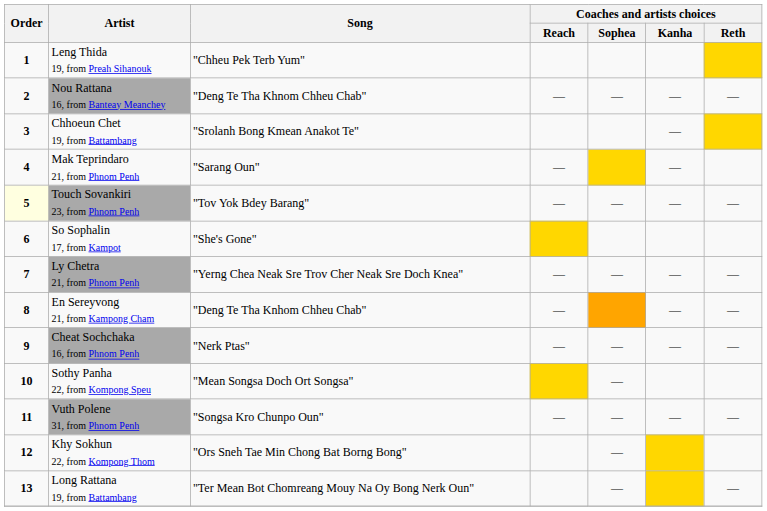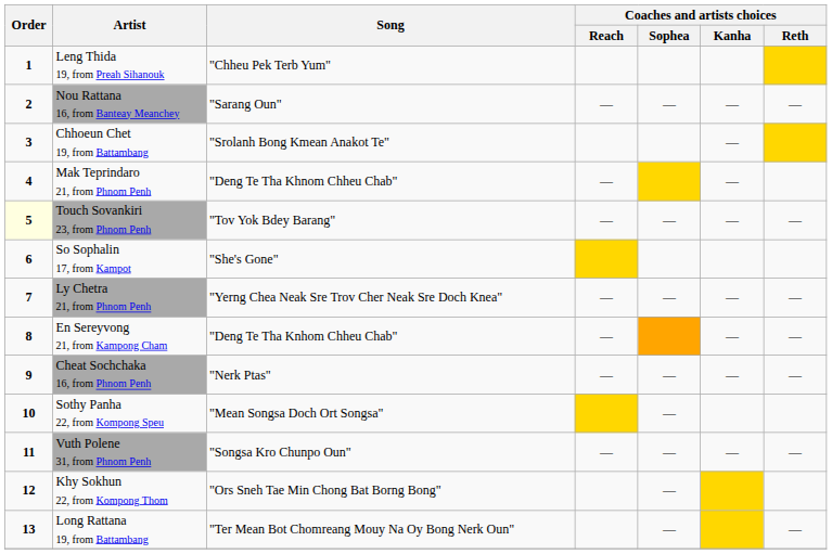 <table class="wikitable" style="width:80%;">
 <tr>
 <th rowspan=2>Order</th>
 <th rowspan=2>Artist</th>
 <th rowspan=2>Song</th>
 <th colspan=4>Coaches and artists choices</th>
 </tr>
 <tr>
 <th width="70">Reach</th>
 <th width="70">Sophea</th>
 <th width="70">Kanha</th>
 <th width="70">Reth</th>
 </tr>
 <tr>
 <td align="center"><strong>1</strong></td>
 <td>Leng Thida<br><sub>19, from <a href='#'>Preah Sihanouk</a></sub></td>
 <td>"Chheu Pek Terb Yum"</td>
 <td style=";text-align:center;"></td>
 <td style=";text-align:center;"></td>
 <td style=";text-align:center;"></td>
 <td style="background:gold;text-align:center;"></td>
 </tr>
 <tr>
 <td align="center"><strong>2</strong></td>
 <td style="background:darkgrey;text-align:left;">Nou Rattana<br><sub>16, from <a href='#'>Banteay Meanchey</a></sub></td>
-<td>"Deng Te Tha Khnom Chheu Chab"</td>
+<td>"Sarang Oun"</td>
 <td align="center">—</td>
 <td align="center">—</td>
 <td align="center">—</td>
 <td align="center">—</td>
 </tr>
 <tr>
 <td align="center"><strong>3</strong></td>
 <td>Chhoeun Chet<br><sub>19, from <a href='#'>Battambang</a></sub></td>
 <td>"Srolanh Bong Kmean Anakot Te"</td>
 <td style=";text-align:center;"></td>
 <td style=";text-align:center;"></td>
 <td align="center">—</td>
 <td style="background:gold;text-align:center;"></td>
 </tr>
 <tr>
 <td align="center"><strong>4</strong></td>
 <td>Mak Teprindaro<br><sub>21, from <a href='#'>Phnom Penh</a></sub></td>
-<td>"Sarang Oun"</td>
+<td>"Deng Te Tha Khnom Chheu Chab"</td>
 <td align="center">—</td>
 <td style="background:gold;text-align:center;"></td>
 <td align="center">—</td>
 <td style=";text-align:center;"></td>
 </tr>
 <tr>
 <td align="center" style="background: lightyellow;"><strong>5</strong></td>
 <td style="background:darkgrey;text-align:left;">Touch Sovankiri<br><sub>23, from <a href='#'>Phnom Penh</a></sub></td>
 <td>"Tov Yok Bdey Barang"</td>
 <td align="center">—</td>
 <td align="center">—</td>
 <td align="center">—</td>
 <td align="center">—</td>
 </tr>
 <tr>
 <td align="center"><strong>6</strong></td>
 <td>So Sophalin<br><sub>17, from <a href='#'>Kampot</a></sub></td>
 <td>"She's Gone"</td>
 <td style="background:gold;text-align:center;"></td>
 <td style=";text-align:center;"></td>
 <td style=";text-align:center;"></td>
 <td style=";text-align:center;"></td>
 </tr>
 <tr>
 <td align="center"><strong>7</strong></td>
 <td style="background:darkgrey;text-align:left;">Ly Chetra<br><sub>21, from <a href='#'>Phnom Penh</a></sub></td>
 <td>"Yerng Chea Neak Sre Trov Cher Neak Sre Doch Knea"</td>
 <td align="center">—</td>
 <td align="center">—</td>
 <td align="center">—</td>
 <td align="center">—</td>
 </tr>
 <tr>
 <td align="center"><strong>8</strong></td>
 <td>En Sereyvong<br><sub>21, from <a href='#'>Kampong Cham</a></sub></td>
 <td>"Deng Te Tha Knhom Chheu Chab"</td>
 <td align="center">—</td>
 <td style=";background:orange;text-align:center;"></td>
 <td align="center">—</td>
 <td align="center">—</td>
 </tr>
 <tr>
 <td align="center"><strong>9</strong></td>
 <td style="background:darkgrey;text-align:left;">Cheat Sochchaka<br><sub>16, from <a href='#'>Phnom Penh</a></sub></td>
 <td>"Nerk Ptas"</td>
 <td align="center">—</td>
 <td align="center">—</td>
 <td align="center">—</td>
 <td align="center">—</td>
 </tr>
 <tr>
 <td align="center"><strong>10</strong></td>
 <td>Sothy Panha<br><sub>22, from <a href='#'>Kompong Speu</a></sub></td>
 <td>"Mean Songsa Doch Ort Songsa"</td>
 <td style="background:gold;text-align:center;"></td>
 <td align="center">—</td>
 <td style=";text-align:center;"></td>
 <td style=";text-align:center;"></td>
 </tr>
 <tr>
 <td align="center"><strong>11</strong></td>
 <td style="background:darkgrey;text-align:left;">Vuth Polene<br><sub>31, from <a href='#'>Phnom Penh</a></sub></td>
 <td>"Songsa Kro Chunpo Oun"</td>
 <td align="center">—</td>
 <td align="center">—</td>
 <td align="center">—</td>
 <td align="center">—</td>
 </tr>
 <tr>
 <td align="center"><strong>12</strong></td>
 <td>Khy Sokhun<br><sub>22, from <a href='#'>Kompong Thom</a></sub></td>
 <td>"Ors Sneh Tae Min Chong Bat Borng Bong"</td>
 <td style=";text-align:center;"></td>
 <td align="center">—</td>
 <td style="background:gold;text-align:center;"></td>
 <td style=";text-align:center;"></td>
 </tr>
 <tr>
 <td align="center"><strong>13</strong></td>
 <td>Long Rattana<br><sub>19, from <a href='#'>Battambang</a></sub></td>
 <td>"Ter Mean Bot Chomreang Mouy Na Oy Bong Nerk Oun"</td>
 <td style=";text-align:center;"></td>
 <td align="center">—</td>
 <td style="background:gold;text-align:center;"></td>
 <td align="center">—</td>
 </tr>
 <tr>
 </tr>
 </table>
